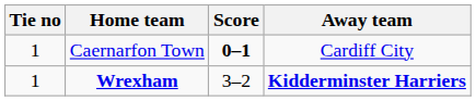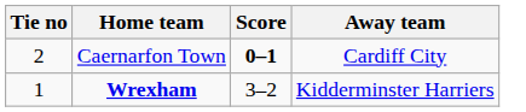 <table class="wikitable" style="text-align: center">
 <tr>
 <th>Tie no</th>
 <th>Home team</th>
 <th>Score</th>
 <th>Away team</th>
 </tr>
 <tr>
-<td>1</td>
+<td>2</td>
 <td><a href='#'>Caernarfon Town</a></td>
 <td><strong>0–1</strong></td>
 <td><a href='#'>Cardiff City</a></td>
 </tr>
 <tr>
 <td>1</td>
 <td><strong><a href='#'>Wrexham</a></strong></td>
 <td>3–2</td>
-<td><strong><a href='#'>Kidderminster Harriers</a></strong></td>
+<td><a href='#'>Kidderminster Harriers</a></td>
 </tr>
 </table>
